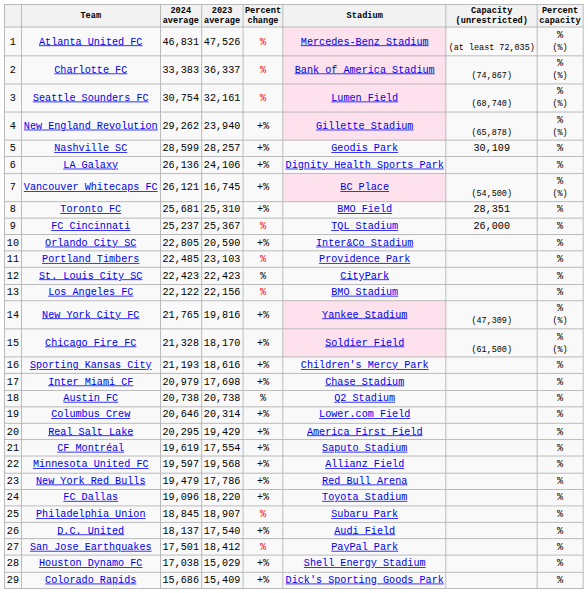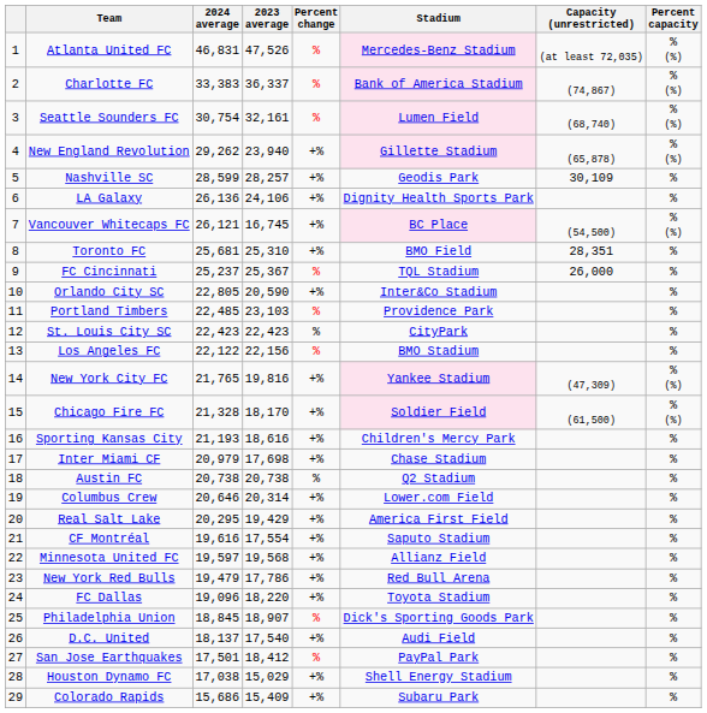 <table class="wikitable sortable" style="text-align:center">
 <tr>
 <th style=font-size:85%></th>
 <th style=font-size:85% class=unsortable>Team</th>
 <th style=font-size:85%>2024<br>average</th>
 <th style=font-size:85%>2023<br>average</th>
 <th style=font-size:85%>Percent<br>change</th>
 <th style=font-size:85% class=unsortable>Stadium</th>
 <th style=font-size:85%>Capacity<br>(unrestricted)</th>
 <th data-sort-type="number" style=font-size:85%>Percent<br>capacity</th>
 </tr>
 <tr>
 <td>1</td>
 <td><a href='#'>Atlanta United FC</a></td>
 <td>46,831</td>
 <td>47,526</td>
 <td style="color:red">%</td>
 <td style="background: #FDE2EE;"><a href='#'>Mercedes-Benz Stadium</a> </td>
 <td> <br><small>(at least 72,035)</small></td>
 <td align="center">%<br><small>(%)</small></td>
 </tr>
 <tr>
 <td>2</td>
 <td><a href='#'>Charlotte FC</a></td>
 <td>33,383</td>
 <td>36,337</td>
 <td style="color:red">%</td>
 <td style="background: #FDE2EE;"><a href='#'>Bank of America Stadium</a> </td>
 <td><br><small>(74,867)</small></td>
 <td>% <small><br>(%)</small></td>
 </tr>
 <tr>
 <td>3</td>
 <td><a href='#'>Seattle Sounders FC</a></td>
 <td>30,754</td>
 <td>32,161</td>
 <td style="color:red">%</td>
 <td style="background: #FDE2EE;"><a href='#'>Lumen Field</a> </td>
 <td> <br><small>(68,740)</small></td>
 <td align="center">%<br><small>(%)</small></td>
 </tr>
 <tr>
 <td>4</td>
 <td><a href='#'>New England Revolution</a></td>
 <td>29,262</td>
 <td>23,940</td>
 <td>+%</td>
 <td style="background: #FDE2EE;"><a href='#'>Gillette Stadium</a> </td>
 <td> <br><small>(65,878)</small></td>
 <td align="center">%<br><small>(%)</small></td>
 </tr>
 <tr>
 <td>5</td>
 <td><a href='#'>Nashville SC</a></td>
 <td>28,599</td>
 <td>28,257</td>
 <td>+%</td>
 <td><a href='#'>Geodis Park</a></td>
 <td>30,109</td>
 <td align="center">%</td>
 </tr>
 <tr>
 <td>6</td>
 <td><a href='#'>LA Galaxy</a></td>
 <td>26,136</td>
 <td>24,106</td>
 <td>+%</td>
 <td><a href='#'>Dignity Health Sports Park</a></td>
 <td></td>
 <td align="center">%</td>
 </tr>
 <tr>
 <td>7</td>
 <td><a href='#'>Vancouver Whitecaps FC</a></td>
 <td>26,121</td>
 <td>16,745</td>
 <td>+%</td>
 <td style="background: #FDE2EE;"><a href='#'>BC Place</a> </td>
 <td> <br><small>(54,500)</small></td>
 <td align="center">%<br><small>(%)</small></td>
 </tr>
 <tr>
 <td>8</td>
 <td><a href='#'>Toronto FC</a></td>
 <td>25,681</td>
 <td>25,310</td>
 <td>+%</td>
 <td><a href='#'>BMO Field</a></td>
 <td>28,351</td>
 <td>%</td>
 </tr>
 <tr>
 <td>9</td>
 <td><a href='#'>FC Cincinnati</a></td>
 <td>25,237</td>
 <td>25,367</td>
 <td style="color:red">%</td>
 <td><a href='#'>TQL Stadium</a></td>
 <td>26,000</td>
 <td align="center">%</td>
 </tr>
 <tr>
 <td>10</td>
 <td><a href='#'>Orlando City SC</a></td>
 <td>22,805</td>
 <td>20,590</td>
 <td>+%</td>
 <td><a href='#'>Inter&Co Stadium</a></td>
 <td></td>
 <td align="center">%</td>
 </tr>
 <tr>
 <td>11</td>
 <td><a href='#'>Portland Timbers</a></td>
 <td>22,485</td>
 <td>23,103</td>
 <td style="color:red">%</td>
 <td><a href='#'>Providence Park</a></td>
 <td></td>
 <td align="center">%</td>
 </tr>
 <tr>
 <td>12</td>
 <td><a href='#'>St. Louis City SC</a></td>
 <td>22,423</td>
 <td>22,423</td>
 <td>%</td>
 <td><a href='#'>CityPark</a></td>
 <td></td>
 <td align="center">%</td>
 </tr>
 <tr>
 <td>13</td>
 <td><a href='#'>Los Angeles FC</a></td>
 <td>22,122</td>
 <td>22,156</td>
 <td style="color:red">%</td>
 <td><a href='#'>BMO Stadium</a></td>
 <td></td>
 <td align="center">%</td>
 </tr>
 <tr>
 <td>14</td>
 <td><a href='#'>New York City FC</a></td>
 <td>21,765</td>
 <td>19,816</td>
 <td>+%</td>
 <td style="background: #FDE2EE;"><a href='#'>Yankee Stadium</a> </td>
 <td> <br><small>(47,309)</small></td>
 <td align="center">%<br><small>(%)</small></td>
 </tr>
 <tr>
 <td>15</td>
 <td><a href='#'>Chicago Fire FC</a></td>
 <td>21,328</td>
 <td>18,170</td>
 <td>+%</td>
 <td style="background: #FDE2EE;"><a href='#'>Soldier Field</a> </td>
 <td> <br><small>(61,500)</small></td>
 <td align="center">%<br><small>(%)</small></td>
 </tr>
 <tr>
 <td>16</td>
 <td><a href='#'>Sporting Kansas City</a></td>
 <td>21,193</td>
 <td>18,616</td>
 <td>+%</td>
 <td><a href='#'>Children's Mercy Park</a></td>
 <td></td>
 <td align="center">%</td>
 </tr>
 <tr>
 <td>17</td>
 <td><a href='#'>Inter Miami CF</a></td>
 <td>20,979</td>
 <td>17,698</td>
 <td>+%</td>
 <td><a href='#'>Chase Stadium</a></td>
 <td></td>
 <td align="center">%</td>
 </tr>
 <tr>
 <td>18</td>
 <td><a href='#'>Austin FC</a></td>
 <td>20,738</td>
 <td>20,738</td>
 <td>%</td>
 <td><a href='#'>Q2 Stadium</a></td>
 <td></td>
 <td align="center">%</td>
 </tr>
 <tr>
 <td>19</td>
 <td><a href='#'>Columbus Crew</a></td>
 <td>20,646</td>
 <td>20,314</td>
 <td>+%</td>
 <td><a href='#'>Lower.com Field</a></td>
 <td></td>
 <td align="center">%</td>
 </tr>
 <tr>
 <td>20</td>
 <td><a href='#'>Real Salt Lake</a></td>
 <td>20,295</td>
 <td>19,429</td>
 <td>+%</td>
 <td><a href='#'>America First Field</a></td>
 <td></td>
 <td align="center">%</td>
 </tr>
 <tr>
 <td>21</td>
 <td><a href='#'>CF Montréal</a></td>
-<td>19,619</td>
+<td>19,616</td>
 <td>17,554</td>
 <td>+%</td>
 <td><a href='#'>Saputo Stadium</a></td>
 <td></td>
 <td align=center>%</td>
 </tr>
 <tr>
 <td>22</td>
 <td><a href='#'>Minnesota United FC</a></td>
 <td>19,597</td>
 <td>19,568</td>
 <td>+%</td>
 <td><a href='#'>Allianz Field</a></td>
 <td></td>
 <td align="center">%</td>
 </tr>
 <tr>
 <td>23</td>
 <td><a href='#'>New York Red Bulls</a></td>
 <td>19,479</td>
 <td>17,786</td>
 <td>+%</td>
 <td><a href='#'>Red Bull Arena</a></td>
 <td></td>
 <td align="center">%</td>
 </tr>
 <tr>
 <td>24</td>
 <td><a href='#'>FC Dallas</a></td>
 <td>19,096</td>
 <td>18,220</td>
 <td>+%</td>
 <td><a href='#'>Toyota Stadium</a></td>
 <td></td>
 <td align="center">%</td>
 </tr>
 <tr>
 <td>25</td>
 <td><a href='#'>Philadelphia Union</a></td>
 <td>18,845</td>
 <td>18,907</td>
 <td style="color:red">%</td>
-<td><a href='#'>Subaru Park</a></td>
+<td><a href='#'>Dick's Sporting Goods Park</a></td>
 <td></td>
 <td align="center">%</td>
 </tr>
 <tr>
 <td>26</td>
 <td><a href='#'>D.C. United</a></td>
 <td>18,137</td>
 <td>17,540</td>
 <td>+%</td>
 <td><a href='#'>Audi Field</a></td>
 <td></td>
 <td align=center>%</td>
 </tr>
 <tr>
 <td>27</td>
 <td><a href='#'>San Jose Earthquakes</a></td>
 <td>17,501</td>
 <td>18,412</td>
 <td style="color:red">%</td>
 <td><a href='#'>PayPal Park</a></td>
 <td></td>
 <td align=center>%</td>
 </tr>
 <tr>
 <td>28</td>
 <td><a href='#'>Houston Dynamo FC</a></td>
 <td>17,038</td>
 <td>15,029</td>
 <td>+%</td>
 <td><a href='#'>Shell Energy Stadium</a></td>
 <td></td>
 <td align="center">%</td>
 </tr>
 <tr>
 <td>29</td>
 <td><a href='#'>Colorado Rapids</a></td>
 <td>15,686</td>
 <td>15,409</td>
 <td>+%</td>
-<td><a href='#'>Dick's Sporting Goods Park</a></td>
+<td><a href='#'>Subaru Park</a></td>
 <td></td>
 <td align="center">%</td>
 </tr>
 </table>
